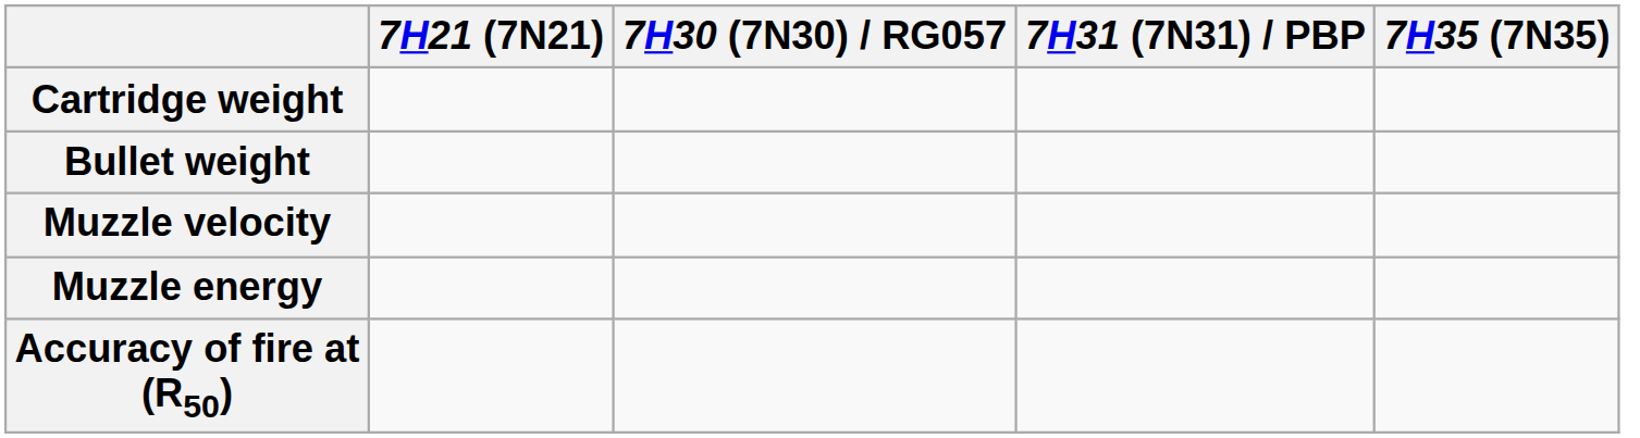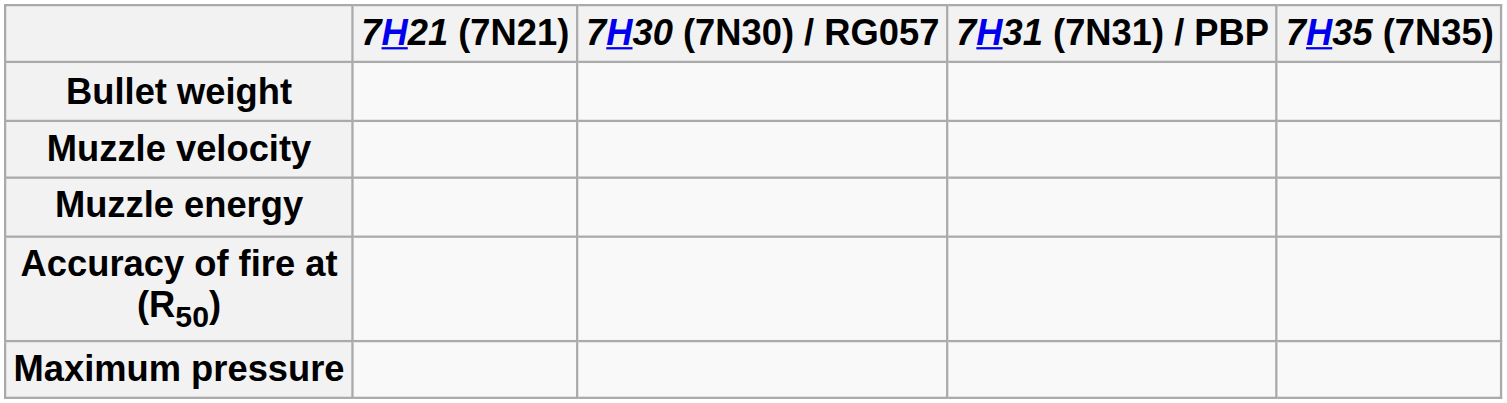 <table class="wikitable">
 <tr>
 <th></th>
 <th><em>7<a href='#'>Н</a>21</em> (7N21)</th>
 <th><em>7<a href='#'>Н</a>30</em> (7N30) / RG057</th>
 <th><em>7<a href='#'>Н</a>31</em> (7N31) / PBP</th>
 <th><em>7<a href='#'>Н</a>35</em> (7N35)</th>
-</tr>
-<tr>
-<th>Cartridge weight</th>
-<td></td>
-<td></td>
-<td></td>
-<td></td>
 </tr>
 <tr>
 <th>Bullet weight</th>
 <td></td>
 <td></td>
 <td></td>
 <td></td>
 </tr>
 <tr>
 <th>Muzzle velocity</th>
 <td></td>
 <td></td>
 <td></td>
 <td></td>
 </tr>
 <tr>
 <th>Muzzle energy</th>
 <td></td>
 <td></td>
 <td></td>
 <td></td>
 </tr>
 <tr>
 <th>Accuracy of fire at<br> (R<sub>50</sub>)</th>
 <td></td>
 <td></td>
 <td></td>
 <td></td>
 </tr>
+<tr>
+<th>Maximum pressure</th>
+<td></td>
+<td></td>
+<td></td>
+<td></td>
+</tr>
 </table>
